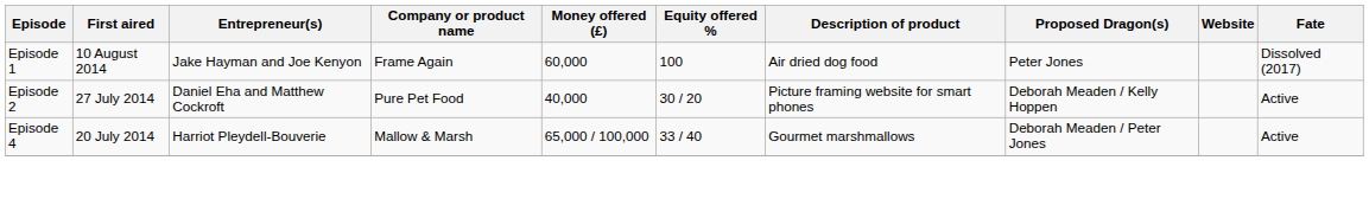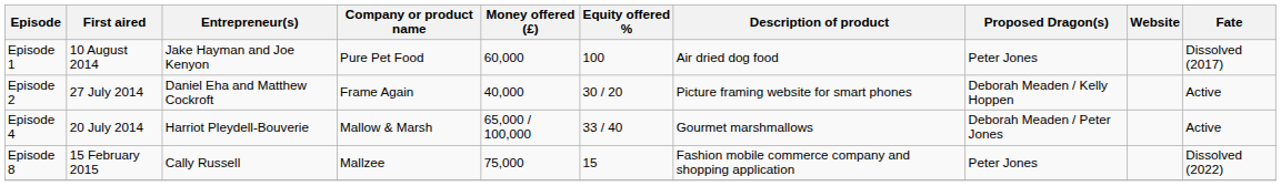 <table class="wikitable sortable">
 <tr>
 <th>Episode</th>
 <th>First aired</th>
 <th>Entrepreneur(s)</th>
 <th>Company or product name</th>
 <th>Money offered (£)</th>
 <th>Equity offered %</th>
 <th>Description of product</th>
 <th>Proposed Dragon(s)</th>
 <th>Website</th>
 <th>Fate</th>
 </tr>
 <tr>
 <td>Episode 1</td>
 <td>10 August 2014</td>
 <td>Jake Hayman and Joe Kenyon</td>
-<td>Frame Again</td>
+<td>Pure Pet Food</td>
 <td>60,000</td>
 <td>100</td>
 <td>Air dried dog food</td>
 <td>Peter Jones </td>
 <td></td>
 <td>Dissolved (2017) </td>
 </tr>
 <tr>
 <td>Episode 2</td>
 <td>27 July 2014</td>
 <td>Daniel Eha and Matthew Cockroft</td>
-<td>Pure Pet Food</td>
+<td>Frame Again</td>
 <td>40,000</td>
 <td>30 / 20</td>
 <td>Picture framing website for smart phones</td>
 <td>Deborah Meaden / Kelly Hoppen </td>
 <td></td>
 <td>Active </td>
 </tr>
 <tr>
 <td>Episode 4</td>
 <td>20 July 2014</td>
 <td>Harriot Pleydell-Bouverie</td>
 <td>Mallow & Marsh</td>
 <td>65,000 / 100,000</td>
 <td>33 / 40</td>
 <td>Gourmet marshmallows</td>
 <td>Deborah Meaden / Peter Jones </td>
 <td></td>
 <td>Active </td>
 </tr>
 <tr>
+<td>Episode 8</td>
+<td>15 February 2015</td>
+<td>Cally Russell</td>
+<td>Mallzee</td>
+<td>75,000</td>
+<td>15</td>
+<td>Fashion mobile commerce company and shopping application</td>
+<td>Peter Jones </td>
+<td></td>
+<td>Dissolved (2022) </td>
+</tr>
+<tr>
 </tr>
 </table>
